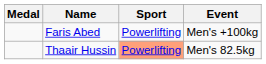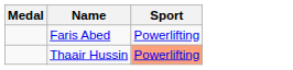 <table class="wikitable" style="font-size:90%">
 <tr>
 <th>Medal</th>
 <th>Name</th>
 <th>Sport</th>
-<th>Event</th>
 </tr>
 <tr>
 <td></td>
 <td><a href='#'>Faris Abed</a></td>
 <td><a href='#'>Powerlifting</a></td>
-<td>Men's +100kg</td>
 </tr>
 <tr>
 <td></td>
 <td><a href='#'>Thaair Hussin</a></td>
 <td style="background: lightsalmon;"><a href='#'>Powerlifting</a></td>
-<td>Men's 82.5kg</td>
 </tr>
 </table>
